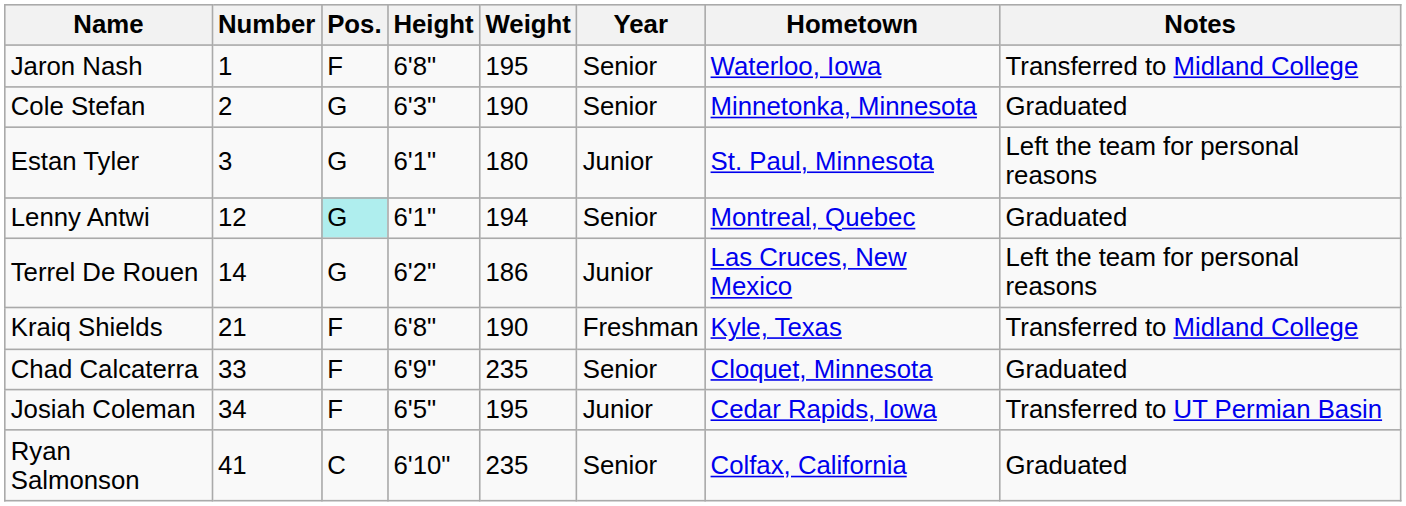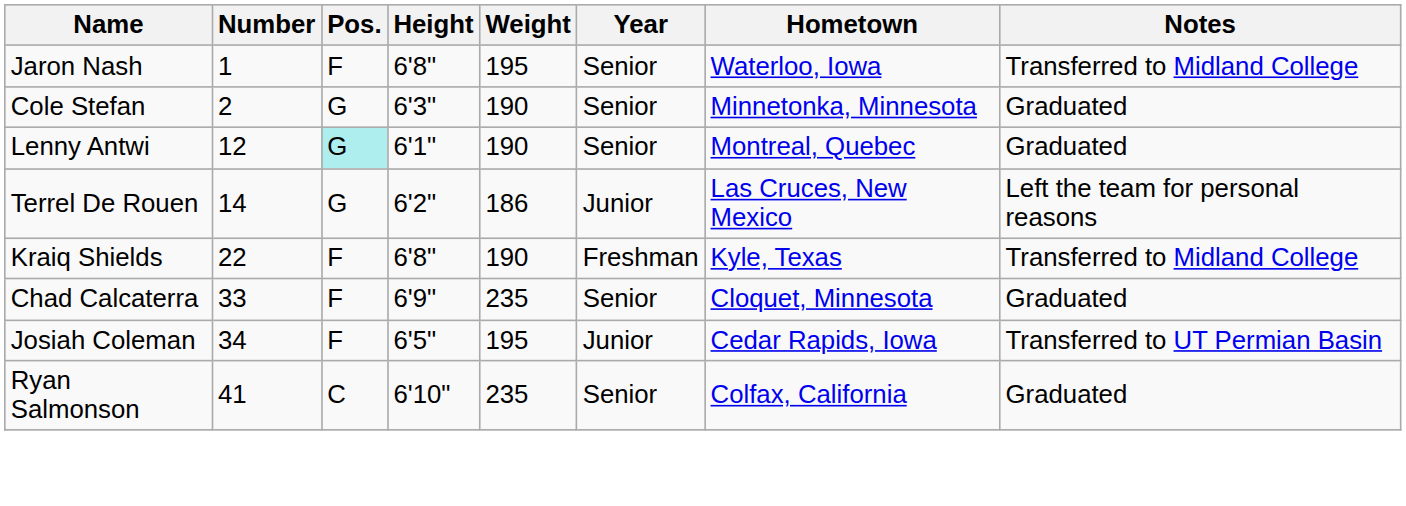 <table class="wikitable sortable" border="1">
 <tr>
 <th>Name</th>
 <th>Number</th>
 <th>Pos.</th>
 <th>Height</th>
 <th>Weight</th>
 <th>Year</th>
 <th>Hometown</th>
 <th class="unsortable">Notes</th>
 </tr>
 <tr>
 <td>Jaron Nash</td>
 <td>1</td>
 <td>F</td>
 <td>6'8"</td>
 <td>195</td>
 <td>Senior</td>
 <td><a href='#'>Waterloo, Iowa</a></td>
 <td>Transferred to <a href='#'>Midland College</a></td>
 </tr>
 <tr>
 <td>Cole Stefan</td>
 <td>2</td>
 <td>G</td>
 <td>6'3"</td>
 <td>190</td>
 <td>Senior</td>
 <td><a href='#'>Minnetonka, Minnesota</a></td>
 <td>Graduated</td>
 </tr>
 <tr>
-<td>Estan Tyler</td>
-<td>3</td>
-<td>G</td>
-<td>6'1"</td>
-<td>180</td>
-<td>Junior</td>
-<td><a href='#'>St. Paul, Minnesota</a></td>
-<td>Left the team for personal reasons</td>
-</tr>
-<tr>
 <td>Lenny Antwi</td>
 <td>12</td>
 <td style="background: paleturquoise;">G</td>
 <td>6'1"</td>
-<td>194</td>
+<td>190</td>
 <td>Senior</td>
 <td><a href='#'>Montreal, Quebec</a></td>
 <td>Graduated</td>
 </tr>
 <tr>
 <td>Terrel De Rouen</td>
 <td>14</td>
 <td>G</td>
 <td>6'2"</td>
 <td>186</td>
 <td>Junior</td>
 <td><a href='#'>Las Cruces, New Mexico</a></td>
 <td>Left the team for personal reasons</td>
 </tr>
 <tr>
 <td>Kraiq Shields</td>
-<td>21</td>
+<td>22</td>
 <td>F</td>
 <td>6'8"</td>
 <td>190</td>
 <td>Freshman</td>
 <td><a href='#'>Kyle, Texas</a></td>
 <td>Transferred to <a href='#'>Midland College</a></td>
 </tr>
 <tr>
 <td>Chad Calcaterra</td>
 <td>33</td>
 <td>F</td>
 <td>6'9"</td>
 <td>235</td>
 <td>Senior</td>
 <td><a href='#'>Cloquet, Minnesota</a></td>
 <td>Graduated</td>
 </tr>
 <tr>
 <td>Josiah Coleman</td>
 <td>34</td>
 <td>F</td>
 <td>6'5"</td>
 <td>195</td>
 <td>Junior</td>
 <td><a href='#'>Cedar Rapids, Iowa</a></td>
 <td>Transferred to <a href='#'>UT Permian Basin</a></td>
 </tr>
 <tr>
 <td>Ryan Salmonson</td>
 <td>41</td>
 <td>C</td>
 <td>6'10"</td>
 <td>235</td>
 <td>Senior</td>
 <td><a href='#'>Colfax, California</a></td>
 <td>Graduated</td>
 </tr>
 </table>
